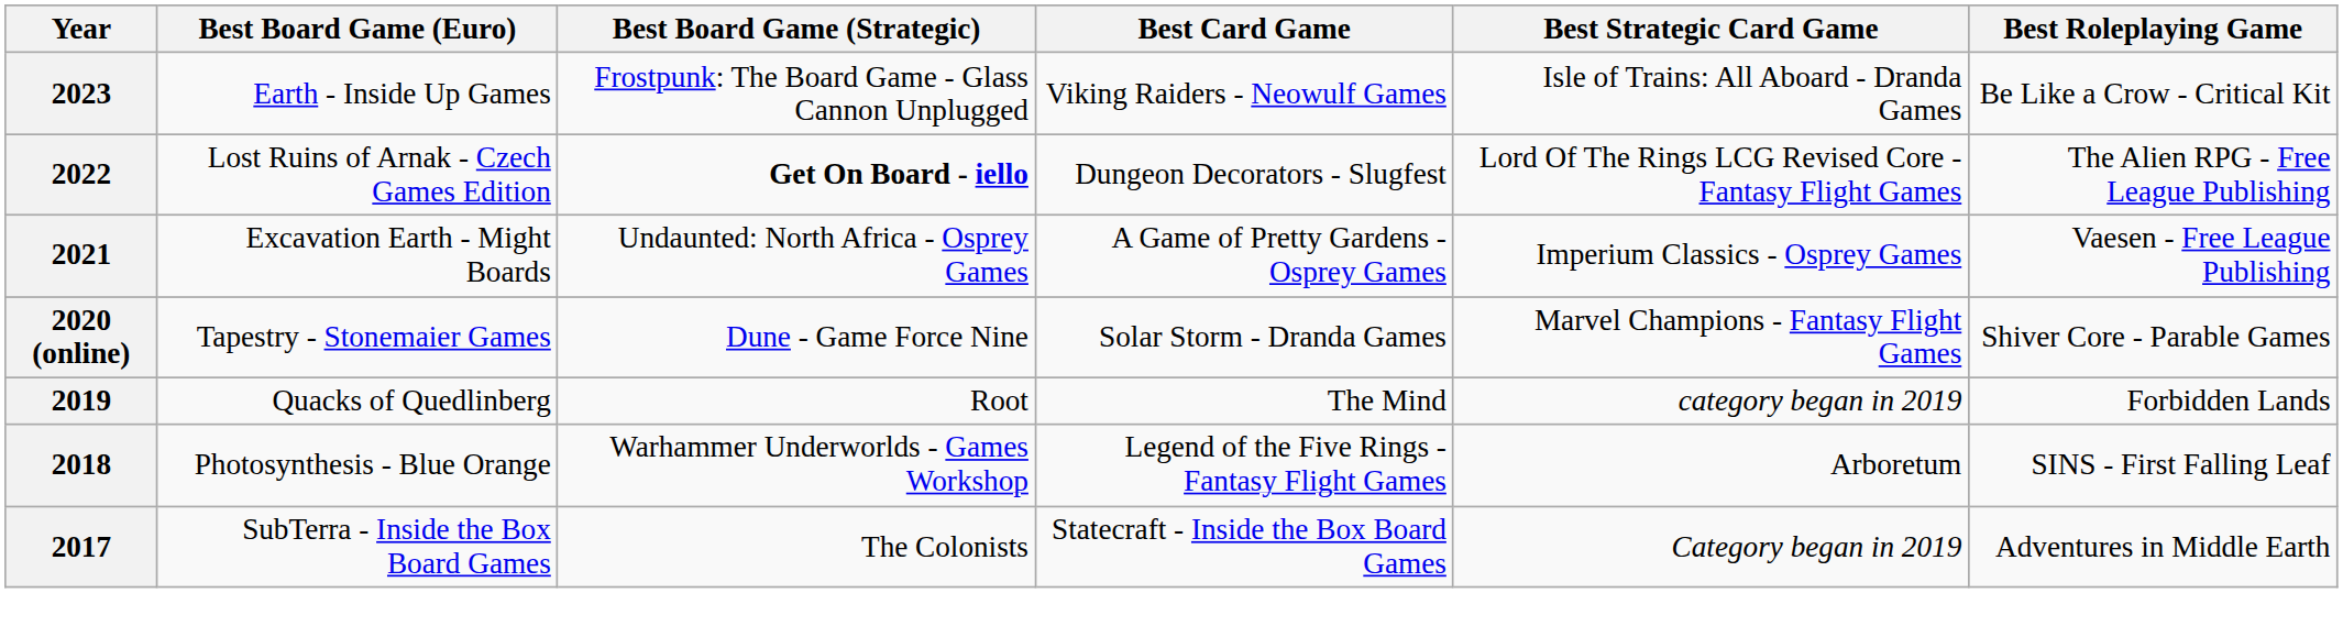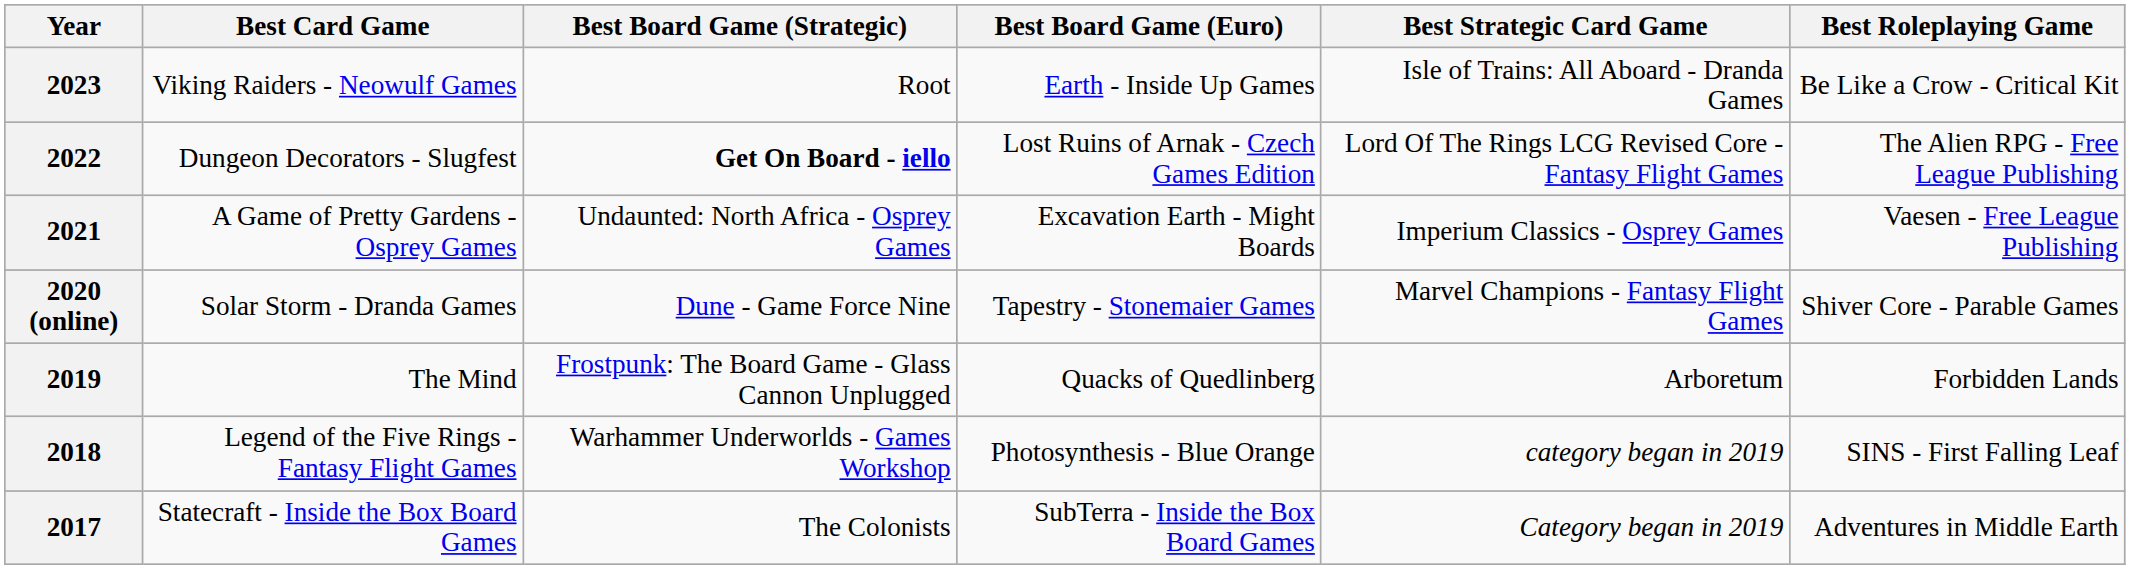 <table class="wikitable sortable" style="text-align:right;">
 <tr>
 <th>Year</th>
+<th>Best Card Game</th>
+<th>Best Board Game (Strategic)</th>
 <th>Best Board Game (Euro)</th>
-<th>Best Board Game (Strategic)</th>
-<th>Best Card Game</th>
 <th>Best Strategic Card Game</th>
 <th>Best Roleplaying Game</th>
 </tr>
 <tr>
 <th>2023</th>
+<td>Viking Raiders - <a href='#'>Neowulf Games</a></td>
+<td>Root</td>
 <td><a href='#'>Earth</a> - Inside Up Games</td>
-<td><a href='#'>Frostpunk</a>: The Board Game - Glass Cannon Unplugged</td>
-<td>Viking Raiders - <a href='#'>Neowulf Games</a></td>
 <td>Isle of Trains: All Aboard - Dranda Games</td>
 <td>Be Like a Crow - Critical Kit</td>
 </tr>
 <tr>
 <th>2022</th>
+<td>Dungeon Decorators - Slugfest</td>
+<td><strong>Get On Board - <a href='#'>iello</a></strong></td>
 <td>Lost Ruins of Arnak - <a href='#'>Czech Games Edition</a></td>
-<td><strong>Get On Board - <a href='#'>iello</a></strong></td>
-<td>Dungeon Decorators - Slugfest</td>
 <td>Lord Of The Rings LCG Revised Core - <a href='#'>Fantasy Flight Games</a></td>
 <td>The Alien RPG - <a href='#'>Free League Publishing</a></td>
 </tr>
 <tr>
 <th>2021</th>
+<td>A Game of Pretty Gardens - <a href='#'>Osprey Games</a></td>
+<td>Undaunted: North Africa - <a href='#'>Osprey Games</a></td>
 <td>Excavation Earth - Might Boards</td>
-<td>Undaunted: North Africa - <a href='#'>Osprey Games</a></td>
-<td>A Game of Pretty Gardens - <a href='#'>Osprey Games</a></td>
 <td>Imperium Classics - <a href='#'>Osprey Games</a></td>
 <td>Vaesen - <a href='#'>Free League Publishing</a></td>
 </tr>
 <tr>
 <th>2020 (online)</th>
+<td>Solar Storm - Dranda Games</td>
+<td><a href='#'>Dune</a> - Game Force Nine</td>
 <td>Tapestry - <a href='#'>Stonemaier Games</a></td>
-<td><a href='#'>Dune</a> - Game Force Nine</td>
-<td>Solar Storm - Dranda Games</td>
 <td>Marvel Champions - <a href='#'>Fantasy Flight Games</a></td>
 <td>Shiver Core - Parable Games</td>
 </tr>
 <tr>
 <th>2019 </th>
+<td>The Mind</td>
+<td><a href='#'>Frostpunk</a>: The Board Game - Glass Cannon Unplugged</td>
 <td>Quacks of Quedlinberg</td>
-<td>Root</td>
-<td>The Mind</td>
-<td><em>category began in 2019</em></td>
+<td>Arboretum</td>
 <td>Forbidden Lands</td>
 </tr>
 <tr>
 <th>2018</th>
+<td>Legend of the Five Rings - <a href='#'>Fantasy Flight Games</a></td>
+<td>Warhammer Underworlds - <a href='#'>Games Workshop</a></td>
 <td>Photosynthesis - Blue Orange</td>
-<td>Warhammer Underworlds - <a href='#'>Games Workshop</a></td>
-<td>Legend of the Five Rings - <a href='#'>Fantasy Flight Games</a></td>
-<td>Arboretum</td>
+<td><em>category began in 2019</em></td>
 <td>SINS - First Falling Leaf</td>
 </tr>
 <tr>
 <th>2017 </th>
+<td>Statecraft - <a href='#'>Inside the Box Board Games</a></td>
+<td>The Colonists</td>
 <td>SubTerra - <a href='#'>Inside the Box Board Games</a></td>
-<td>The Colonists</td>
-<td>Statecraft - <a href='#'>Inside the Box Board Games</a></td>
 <td><em>Category began in 2019</em></td>
 <td>Adventures in Middle Earth</td>
 </tr>
 </table>
